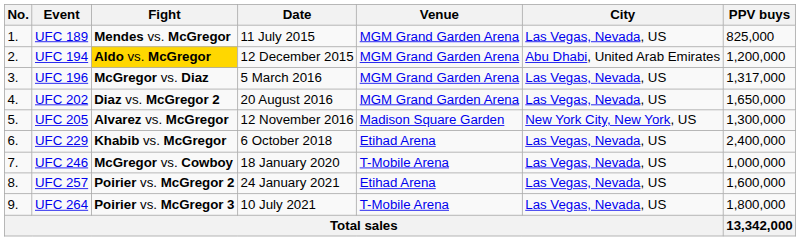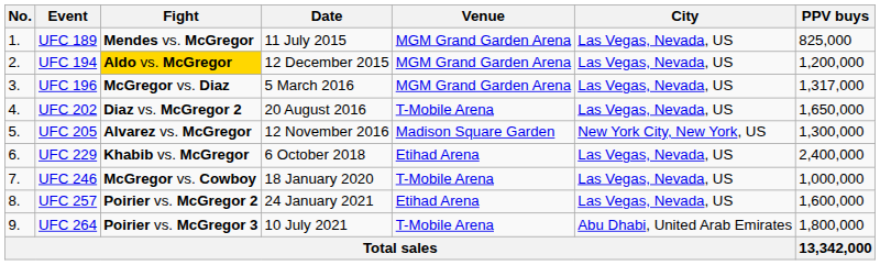 <table class="wikitable sortable">
 <tr>
 <th>No.</th>
 <th>Event</th>
 <th>Fight</th>
 <th>Date</th>
 <th>Venue</th>
 <th>City</th>
 <th>PPV buys</th>
 </tr>
 <tr>
 <td>1.</td>
 <td><a href='#'>UFC 189</a></td>
 <td><strong>Mendes</strong> vs. <strong>McGregor</strong></td>
 <td>11 July 2015</td>
 <td><a href='#'>MGM Grand Garden Arena</a></td>
 <td><a href='#'>Las Vegas, Nevada</a>, US</td>
 <td>825,000</td>
 </tr>
 <tr>
 <td>2.</td>
 <td><a href='#'>UFC 194</a></td>
 <td style="background: gold;"><strong>Aldo</strong> vs. <strong>McGregor</strong></td>
 <td>12 December 2015</td>
 <td><a href='#'>MGM Grand Garden Arena</a></td>
-<td><a href='#'>Abu Dhabi</a>, United Arab Emirates</td>
+<td><a href='#'>Las Vegas, Nevada</a>, US</td>
 <td>1,200,000</td>
 </tr>
 <tr>
 <td>3.</td>
 <td><a href='#'>UFC 196</a></td>
 <td><strong>McGregor</strong> vs. <strong>Diaz</strong></td>
 <td>5 March 2016</td>
 <td><a href='#'>MGM Grand Garden Arena</a></td>
 <td><a href='#'>Las Vegas, Nevada</a>, US</td>
 <td>1,317,000</td>
 </tr>
 <tr>
 <td>4.</td>
 <td><a href='#'>UFC 202</a></td>
 <td><strong>Diaz</strong> vs. <strong>McGregor 2</strong></td>
 <td>20 August 2016</td>
-<td><a href='#'>MGM Grand Garden Arena</a></td>
+<td><a href='#'>T-Mobile Arena</a></td>
 <td><a href='#'>Las Vegas, Nevada</a>, US</td>
 <td>1,650,000</td>
 </tr>
 <tr>
 <td>5.</td>
 <td><a href='#'>UFC 205</a></td>
 <td><strong>Alvarez</strong> vs. <strong>McGregor</strong></td>
 <td>12 November 2016</td>
 <td><a href='#'>Madison Square Garden</a></td>
 <td><a href='#'>New York City, New York</a>, US</td>
 <td>1,300,000</td>
 </tr>
 <tr>
 <td>6.</td>
 <td><a href='#'>UFC 229</a></td>
 <td><strong>Khabib</strong> vs. <strong>McGregor</strong></td>
 <td>6 October 2018</td>
 <td><a href='#'>Etihad Arena</a></td>
 <td><a href='#'>Las Vegas, Nevada</a>, US</td>
 <td>2,400,000</td>
 </tr>
 <tr>
 <td>7.</td>
 <td><a href='#'>UFC 246</a></td>
 <td><strong>McGregor</strong> vs. <strong>Cowboy</strong></td>
 <td>18 January 2020</td>
 <td><a href='#'>T-Mobile Arena</a></td>
 <td><a href='#'>Las Vegas, Nevada</a>, US</td>
 <td>1,000,000</td>
 </tr>
 <tr>
 <td>8.</td>
 <td><a href='#'>UFC 257</a></td>
 <td><strong>Poirier</strong> vs. <strong>McGregor 2</strong></td>
 <td>24 January 2021</td>
 <td><a href='#'>Etihad Arena</a></td>
 <td><a href='#'>Las Vegas, Nevada</a>, US</td>
 <td>1,600,000</td>
 </tr>
 <tr>
 <td>9.</td>
 <td><a href='#'>UFC 264</a></td>
 <td><strong>Poirier</strong> vs. <strong>McGregor 3</strong></td>
 <td>10 July 2021</td>
 <td><a href='#'>T-Mobile Arena</a></td>
-<td><a href='#'>Las Vegas, Nevada</a>, US</td>
+<td><a href='#'>Abu Dhabi</a>, United Arab Emirates</td>
 <td>1,800,000</td>
 </tr>
 <tr>
 <th colspan="6">Total sales</th>
 <th>13,342,000</th>
 </tr>
 </table>
